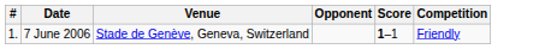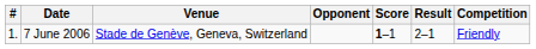 <table class="wikitable">
 <tr>
 <th>#</th>
 <th>Date</th>
 <th>Venue</th>
 <th>Opponent</th>
 <th>Score</th>
+<th>Result</th>
 <th>Competition</th>
 </tr>
 <tr>
 <td>1.</td>
 <td>7 June 2006</td>
 <td><a href='#'>Stade de Genève</a>, Geneva, Switzerland</td>
 <td></td>
 <td><strong>1</strong>–1</td>
+<td>2–1</td>
 <td><a href='#'>Friendly</a></td>
 </tr>
 </table>
